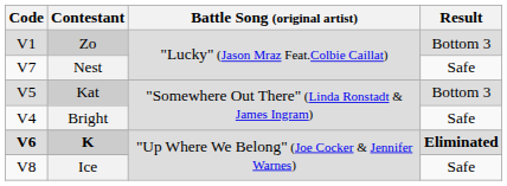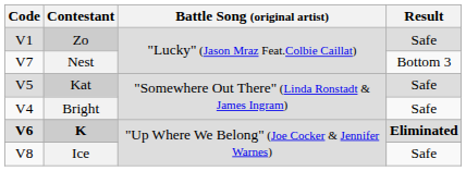 <table class="wikitable" style="text-align:center;">
 <tr>
 <th scope="col">Code</th>
 <th scope="col">Contestant</th>
 <th style="width:290px;" scope="col">Battle Song <small>(original artist)</small></th>
 <th scope="col">Result</th>
 </tr>
 <tr style="background:#ddd;">
 <td>V1</td>
 <th scope="row" style="background-color:#CCCCCC; font-weight:normal;">Zo</th>
 <td align="center" rowspan="2">"Lucky"<small> (<a href='#'>Jason Mraz</a> Feat.<a href='#'>Colbie Caillat</a>)</small></td>
-<td>Bottom 3</td>
+<td>Safe</td>
 </tr>
 <tr>
 <td>V7</td>
 <th scope="row" style="font-weight:normal;">Nest</th>
-<td>Safe</td>
+<td>Bottom 3</td>
 </tr>
 <tr style="background:#ddd;">
 <td>V5</td>
 <th scope="row" style="background-color:#CCCCCC; font-weight:normal;">Kat</th>
 <td align="center" rowspan="2">"Somewhere Out There"<small> (<a href='#'>Linda Ronstadt</a> & <a href='#'>James Ingram</a>)</small></td>
-<td>Bottom 3</td>
+<td>Safe</td>
 </tr>
 <tr>
 <td>V4</td>
 <th scope="row" style="font-weight:normal;">Bright</th>
 <td>Safe</td>
 </tr>
 <tr style="background:#ddd;">
 <td><strong>V6</strong></td>
 <th scope="row" style="background-color:#CCCCCC; font-weight:normal;"><strong>K</strong></th>
 <td align="center" rowspan="2">"Up Where We Belong"<small> (<a href='#'>Joe Cocker</a> & <a href='#'>Jennifer Warnes</a>)</small></td>
 <td><strong>Eliminated</strong></td>
 </tr>
 <tr>
 <td>V8</td>
 <th scope="row" style="font-weight:normal;">Ice</th>
 <td>Safe</td>
 </tr>
 </table>
